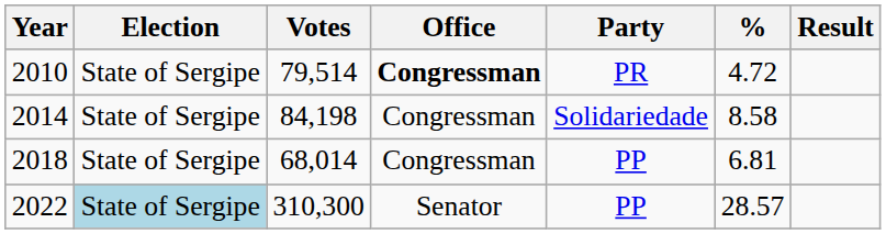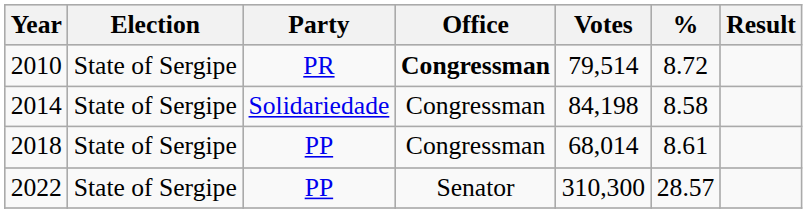 <table class="wikitable" style="text-align:center">
 <tr>
 <th>Year</th>
 <th>Election</th>
+<th>Party</th>
+<th>Office</th>
 <th>Votes</th>
-<th>Office</th>
-<th>Party</th>
 <th>%</th>
 <th>Result</th>
 </tr>
 <tr>
 <td>2010</td>
 <td>State of Sergipe</td>
+<td><a href='#'>PR</a></td>
+<td><strong>Congressman</strong></td>
 <td>79,514</td>
-<td><strong>Congressman</strong></td>
-<td><a href='#'>PR</a></td>
-<td>4.72</td>
+<td>8.72</td>
 <td></td>
 </tr>
 <tr>
 <td>2014</td>
 <td>State of Sergipe</td>
+<td><a href='#'>Solidariedade</a></td>
+<td>Congressman</td>
 <td>84,198</td>
-<td>Congressman</td>
-<td><a href='#'>Solidariedade</a></td>
 <td>8.58</td>
 <td></td>
 </tr>
 <tr>
 <td>2018</td>
 <td>State of Sergipe</td>
+<td><a href='#'>PP</a></td>
+<td>Congressman</td>
 <td>68,014</td>
-<td>Congressman</td>
-<td><a href='#'>PP</a></td>
-<td>6.81</td>
+<td>8.61</td>
 <td></td>
 </tr>
 <tr>
 <td>2022</td>
-<td style="background: lightblue;">State of Sergipe</td>
+<td>State of Sergipe</td>
+<td><a href='#'>PP</a></td>
+<td>Senator</td>
 <td>310,300</td>
-<td>Senator</td>
-<td><a href='#'>PP</a></td>
 <td>28.57</td>
 <td></td>
 </tr>
 </table>
